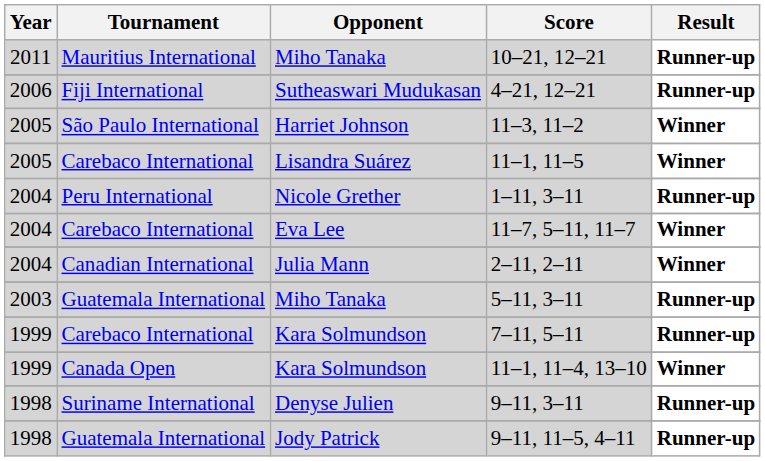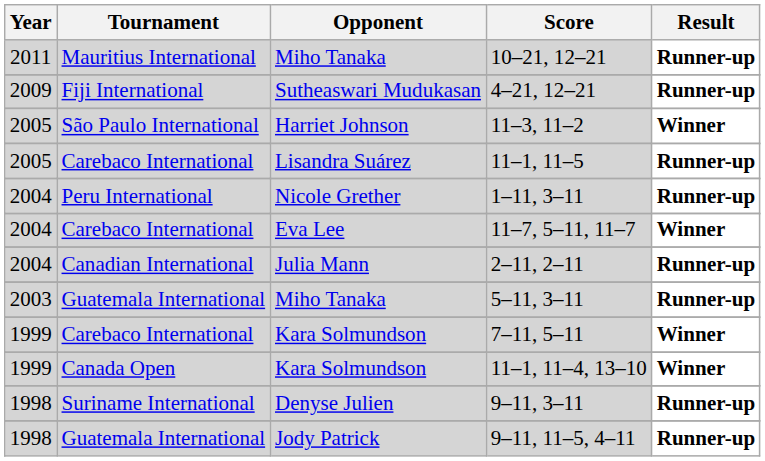 <table class="sortable wikitable" style="font-size: 90%;">
 <tr>
 <th>Year</th>
 <th>Tournament</th>
 <th>Opponent</th>
 <th>Score</th>
 <th>Result</th>
 </tr>
 <tr style="background:#D5D5D5">
 <td align="center">2011</td>
 <td align="left"><a href='#'>Mauritius International</a></td>
 <td align="left"> <a href='#'>Miho Tanaka</a></td>
 <td align="left">10–21, 12–21</td>
 <td style="text-align:left; background:white"> <strong>Runner-up</strong></td>
 </tr>
 <tr>
 </tr>
 <tr style="background:#D5D5D5">
-<td align="center">2006</td>
+<td align="center">2009</td>
 <td align="left"><a href='#'>Fiji International</a></td>
 <td align="left"> <a href='#'>Sutheaswari Mudukasan</a></td>
 <td align="left">4–21, 12–21</td>
 <td style="text-align:left; background:white"> <strong>Runner-up</strong></td>
 </tr>
 <tr>
 </tr>
 <tr style="background:#D5D5D5">
 <td align="center">2005</td>
 <td align="left"><a href='#'>São Paulo International</a></td>
 <td align="left"> <a href='#'>Harriet Johnson</a></td>
 <td align="left">11–3, 11–2</td>
 <td style="text-align:left; background:white"> <strong>Winner</strong></td>
 </tr>
 <tr>
 </tr>
 <tr style="background:#D5D5D5">
 <td align="center">2005</td>
 <td align="left"><a href='#'>Carebaco International</a></td>
 <td align="left"> <a href='#'>Lisandra Suárez</a></td>
 <td align="left">11–1, 11–5</td>
-<td style="text-align:left; background:white"> <strong>Winner</strong></td>
+<td style="text-align:left; background:white"> <strong>Runner-up</strong></td>
 </tr>
 <tr>
 </tr>
 <tr style="background:#D5D5D5">
 <td align="center">2004</td>
 <td align="left"><a href='#'>Peru International</a></td>
 <td align="left"> <a href='#'>Nicole Grether</a></td>
 <td align="left">1–11, 3–11</td>
 <td style="text-align:left; background:white"> <strong>Runner-up</strong></td>
 </tr>
 <tr>
 </tr>
 <tr style="background:#D5D5D5">
 <td align="center">2004</td>
 <td align="left"><a href='#'>Carebaco International</a></td>
 <td align="left"> <a href='#'>Eva Lee</a></td>
 <td align="left">11–7, 5–11, 11–7</td>
 <td style="text-align:left; background:white"> <strong>Winner</strong></td>
 </tr>
 <tr>
 </tr>
 <tr style="background:#D5D5D5">
 <td align="center">2004</td>
 <td align="left"><a href='#'>Canadian International</a></td>
 <td align="left"> <a href='#'>Julia Mann</a></td>
 <td align="left">2–11, 2–11</td>
-<td style="text-align:left; background:white"> <strong>Winner</strong></td>
+<td style="text-align:left; background:white"> <strong>Runner-up</strong></td>
 </tr>
 <tr>
 </tr>
 <tr style="background:#D5D5D5">
 <td align="center">2003</td>
 <td align="left"><a href='#'>Guatemala International</a></td>
 <td align="left"> <a href='#'>Miho Tanaka</a></td>
 <td align="left">5–11, 3–11</td>
 <td style="text-align:left; background:white"> <strong>Runner-up</strong></td>
 </tr>
 <tr>
 </tr>
 <tr style="background:#D5D5D5">
 <td align="center">1999</td>
 <td align="left"><a href='#'>Carebaco International</a></td>
 <td align="left"> <a href='#'>Kara Solmundson</a></td>
 <td align="left">7–11, 5–11</td>
-<td style="text-align:left; background:white"> <strong>Runner-up</strong></td>
+<td style="text-align:left; background:white"> <strong>Winner</strong></td>
 </tr>
 <tr>
 </tr>
 <tr style="background:#D5D5D5">
 <td align="center">1999</td>
 <td align="left"><a href='#'>Canada Open</a></td>
 <td align="left"> <a href='#'>Kara Solmundson</a></td>
 <td align="left">11–1, 11–4, 13–10</td>
 <td style="text-align:left; background:white"> <strong>Winner</strong></td>
 </tr>
 <tr>
 </tr>
 <tr style="background:#D5D5D5">
 <td align="center">1998</td>
 <td align="left"><a href='#'>Suriname International</a></td>
 <td align="left"> <a href='#'>Denyse Julien</a></td>
 <td align="left">9–11, 3–11</td>
 <td style="text-align:left; background:white"> <strong>Runner-up</strong></td>
 </tr>
 <tr>
 </tr>
 <tr style="background:#D5D5D5">
 <td align="center">1998</td>
 <td align="left"><a href='#'>Guatemala International</a></td>
 <td align="left"> <a href='#'>Jody Patrick</a></td>
 <td align="left">9–11, 11–5, 4–11</td>
 <td style="text-align:left; background:white"> <strong>Runner-up</strong></td>
 </tr>
 </table>
